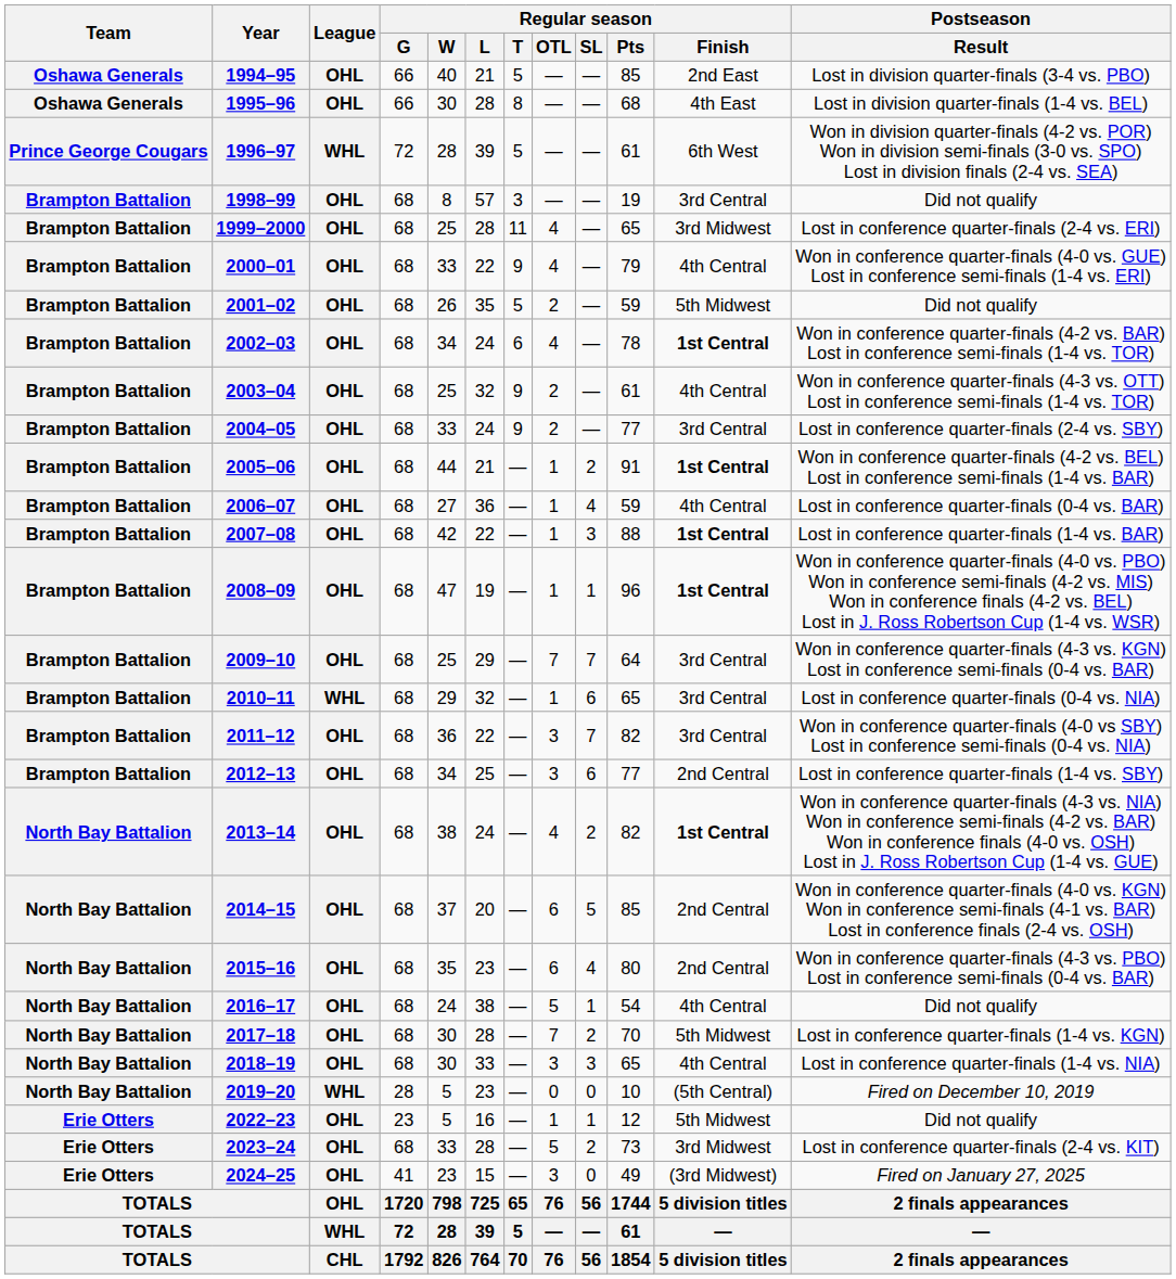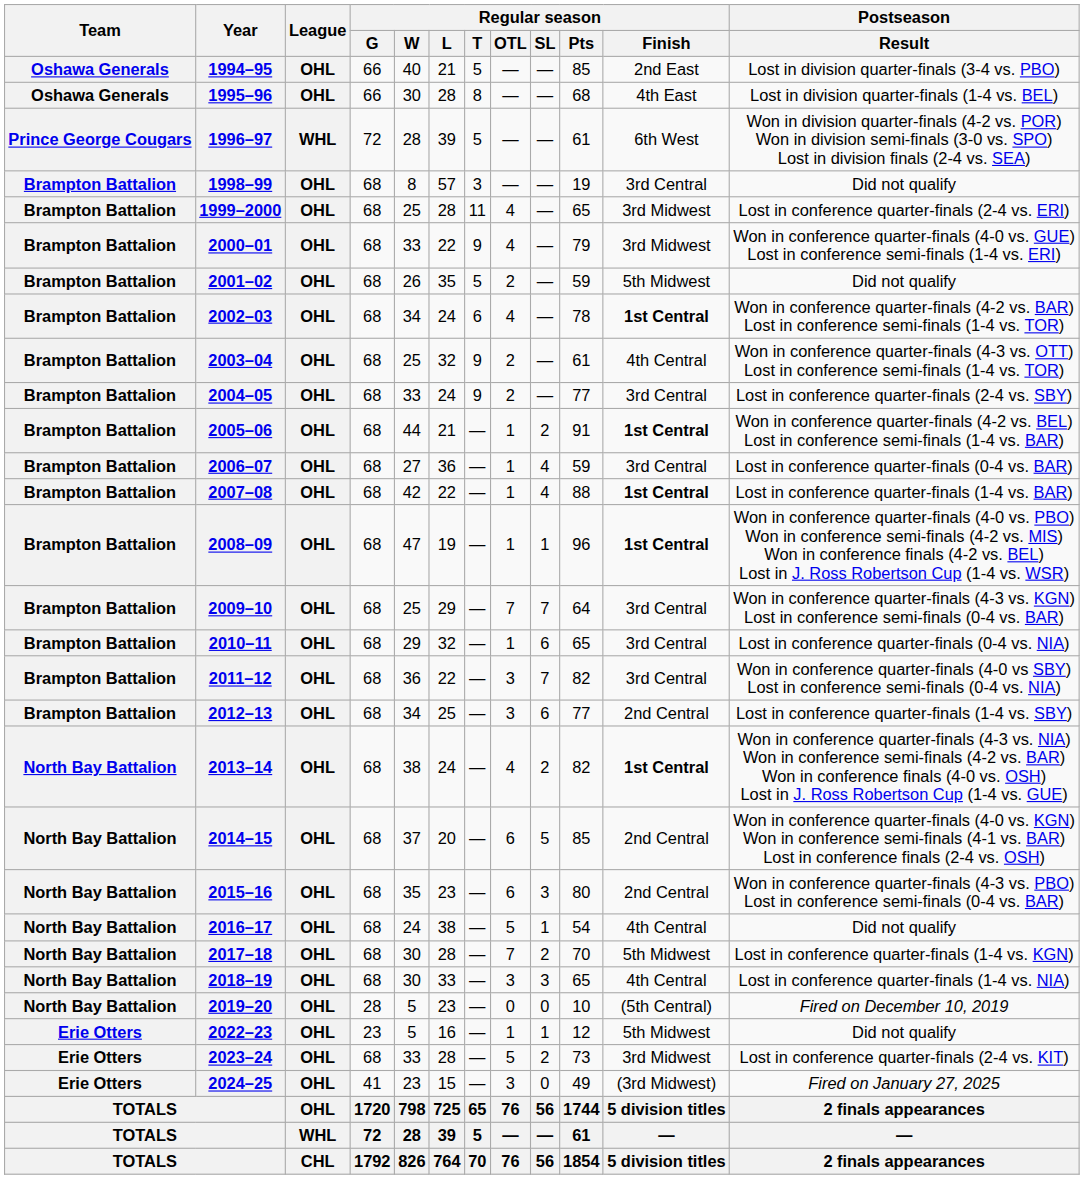 <table class="wikitable" style="font-size: 95%; text-align:centre;">
 <tr>
 <th rowspan="2">Team</th>
 <th rowspan="2">Year</th>
 <th rowspan="2">League</th>
 <th colspan="8">Regular season</th>
 <th colspan="1">Postseason</th>
 </tr>
 <tr>
 <th>G</th>
 <th>W</th>
 <th>L</th>
 <th>T</th>
 <th>OTL</th>
 <th>SL</th>
 <th>Pts</th>
 <th>Finish</th>
 <th>Result</th>
 </tr>
 <tr align="center">
 <th><a href='#'>Oshawa Generals</a></th>
 <th><a href='#'>1994–95</a></th>
 <th>OHL</th>
 <td>66</td>
 <td>40</td>
 <td>21</td>
 <td>5</td>
 <td>—</td>
 <td>—</td>
 <td>85</td>
 <td>2nd East</td>
 <td>Lost in division quarter-finals (3-4 vs. <a href='#'>PBO</a>)</td>
 </tr>
 <tr align="center">
 <th>Oshawa Generals</th>
 <th><a href='#'>1995–96</a></th>
 <th>OHL</th>
 <td>66</td>
 <td>30</td>
 <td>28</td>
 <td>8</td>
 <td>—</td>
 <td>—</td>
 <td>68</td>
 <td>4th East</td>
 <td>Lost in division quarter-finals (1-4 vs. <a href='#'>BEL</a>)</td>
 </tr>
 <tr align="center">
 <th><a href='#'>Prince George Cougars</a></th>
 <th><a href='#'>1996–97</a></th>
 <th>WHL</th>
 <td>72</td>
 <td>28</td>
 <td>39</td>
 <td>5</td>
 <td>—</td>
 <td>—</td>
 <td>61</td>
 <td>6th West</td>
 <td>Won in division quarter-finals (4-2 vs. <a href='#'>POR</a>) <br> Won in division semi-finals (3-0 vs. <a href='#'>SPO</a>) <br> Lost in division finals (2-4 vs. <a href='#'>SEA</a>)</td>
 </tr>
 <tr align="center">
 <th><a href='#'>Brampton Battalion</a></th>
 <th><a href='#'>1998–99</a></th>
 <th>OHL</th>
 <td>68</td>
 <td>8</td>
 <td>57</td>
 <td>3</td>
 <td>—</td>
 <td>—</td>
 <td>19</td>
 <td>3rd Central</td>
 <td>Did not qualify</td>
 </tr>
 <tr align="center">
 <th>Brampton Battalion</th>
 <th><a href='#'>1999–2000</a></th>
 <th>OHL</th>
 <td>68</td>
 <td>25</td>
 <td>28</td>
 <td>11</td>
 <td>4</td>
 <td>—</td>
 <td>65</td>
 <td>3rd Midwest</td>
 <td>Lost in conference quarter-finals (2-4 vs. <a href='#'>ERI</a>)</td>
 </tr>
 <tr align="center">
 <th>Brampton Battalion</th>
 <th><a href='#'>2000–01</a></th>
 <th>OHL</th>
 <td>68</td>
 <td>33</td>
 <td>22</td>
 <td>9</td>
 <td>4</td>
 <td>—</td>
 <td>79</td>
-<td>4th Central</td>
+<td>3rd Midwest</td>
 <td>Won in conference quarter-finals (4-0 vs. <a href='#'>GUE</a>) <br> Lost in conference semi-finals (1-4 vs. <a href='#'>ERI</a>)</td>
 </tr>
 <tr align="center">
 <th>Brampton Battalion</th>
 <th><a href='#'>2001–02</a></th>
 <th>OHL</th>
 <td>68</td>
 <td>26</td>
 <td>35</td>
 <td>5</td>
 <td>2</td>
 <td>—</td>
 <td>59</td>
 <td>5th Midwest</td>
 <td>Did not qualify</td>
 </tr>
 <tr align="center">
 <th>Brampton Battalion</th>
 <th><a href='#'>2002–03</a></th>
 <th>OHL</th>
 <td>68</td>
 <td>34</td>
 <td>24</td>
 <td>6</td>
 <td>4</td>
 <td>—</td>
 <td>78</td>
 <td><strong>1st Central</strong></td>
 <td>Won in conference quarter-finals (4-2 vs. <a href='#'>BAR</a>) <br> Lost in conference semi-finals (1-4 vs. <a href='#'>TOR</a>)</td>
 </tr>
 <tr align="center">
 <th>Brampton Battalion</th>
 <th><a href='#'>2003–04</a></th>
 <th>OHL</th>
 <td>68</td>
 <td>25</td>
 <td>32</td>
 <td>9</td>
 <td>2</td>
 <td>—</td>
 <td>61</td>
 <td>4th Central</td>
 <td>Won in conference quarter-finals (4-3 vs. <a href='#'>OTT</a>) <br> Lost in conference semi-finals (1-4 vs. <a href='#'>TOR</a>)</td>
 </tr>
 <tr align="center">
 <th>Brampton Battalion</th>
 <th><a href='#'>2004–05</a></th>
 <th>OHL</th>
 <td>68</td>
 <td>33</td>
 <td>24</td>
 <td>9</td>
 <td>2</td>
 <td>—</td>
 <td>77</td>
 <td>3rd Central</td>
 <td>Lost in conference quarter-finals (2-4 vs. <a href='#'>SBY</a>)</td>
 </tr>
 <tr align="center">
 <th>Brampton Battalion</th>
 <th><a href='#'>2005–06</a></th>
 <th>OHL</th>
 <td>68</td>
 <td>44</td>
 <td>21</td>
 <td>—</td>
 <td>1</td>
 <td>2</td>
 <td>91</td>
 <td><strong>1st Central</strong></td>
 <td>Won in conference quarter-finals (4-2 vs. <a href='#'>BEL</a>) <br> Lost in conference semi-finals (1-4 vs. <a href='#'>BAR</a>)</td>
 </tr>
 <tr align="center">
 <th>Brampton Battalion</th>
 <th><a href='#'>2006–07</a></th>
 <th>OHL</th>
 <td>68</td>
 <td>27</td>
 <td>36</td>
 <td>—</td>
 <td>1</td>
 <td>4</td>
 <td>59</td>
-<td>4th Central</td>
+<td>3rd Central</td>
 <td>Lost in conference quarter-finals (0-4 vs. <a href='#'>BAR</a>)</td>
 </tr>
 <tr align="center">
 <th>Brampton Battalion</th>
 <th><a href='#'>2007–08</a></th>
 <th>OHL</th>
 <td>68</td>
 <td>42</td>
 <td>22</td>
 <td>—</td>
 <td>1</td>
-<td>3</td>
+<td>4</td>
 <td>88</td>
 <td><strong>1st Central</strong></td>
 <td>Lost in conference quarter-finals (1-4 vs. <a href='#'>BAR</a>)</td>
 </tr>
 <tr align="center">
 <th>Brampton Battalion</th>
 <th><a href='#'>2008–09</a></th>
 <th>OHL</th>
 <td>68</td>
 <td>47</td>
 <td>19</td>
 <td>—</td>
 <td>1</td>
 <td>1</td>
 <td>96</td>
 <td><strong>1st Central</strong></td>
 <td>Won in conference quarter-finals (4-0 vs. <a href='#'>PBO</a>) <br> Won in conference semi-finals (4-2 vs. <a href='#'>MIS</a>) <br> Won in conference finals (4-2 vs. <a href='#'>BEL</a>) <br> Lost in <a href='#'>J. Ross Robertson Cup</a> (1-4 vs. <a href='#'>WSR</a>)</td>
 </tr>
 <tr align="center">
 <th>Brampton Battalion</th>
 <th><a href='#'>2009–10</a></th>
 <th>OHL</th>
 <td>68</td>
 <td>25</td>
 <td>29</td>
 <td>—</td>
 <td>7</td>
 <td>7</td>
 <td>64</td>
 <td>3rd Central</td>
 <td>Won in conference quarter-finals (4-3 vs. <a href='#'>KGN</a>) <br> Lost in conference semi-finals (0-4 vs. <a href='#'>BAR</a>)</td>
 </tr>
 <tr align="center">
 <th>Brampton Battalion</th>
 <th><a href='#'>2010–11</a></th>
-<th>WHL</th>
+<th>OHL</th>
 <td>68</td>
 <td>29</td>
 <td>32</td>
 <td>—</td>
 <td>1</td>
 <td>6</td>
 <td>65</td>
 <td>3rd Central</td>
 <td>Lost in conference quarter-finals (0-4 vs. <a href='#'>NIA</a>)</td>
 </tr>
 <tr align="center">
 <th>Brampton Battalion</th>
 <th><a href='#'>2011–12</a></th>
 <th>OHL</th>
 <td>68</td>
 <td>36</td>
 <td>22</td>
 <td>—</td>
 <td>3</td>
 <td>7</td>
 <td>82</td>
 <td>3rd Central</td>
 <td>Won in conference quarter-finals (4-0 vs <a href='#'>SBY</a>) <br> Lost in conference semi-finals (0-4 vs. <a href='#'>NIA</a>)</td>
 </tr>
 <tr align="center">
 <th>Brampton Battalion</th>
 <th><a href='#'>2012–13</a></th>
 <th>OHL</th>
 <td>68</td>
 <td>34</td>
 <td>25</td>
 <td>—</td>
 <td>3</td>
 <td>6</td>
 <td>77</td>
 <td>2nd Central</td>
 <td>Lost in conference quarter-finals (1-4 vs. <a href='#'>SBY</a>)</td>
 </tr>
 <tr align="center">
 <th><a href='#'>North Bay Battalion</a></th>
 <th><a href='#'>2013–14</a></th>
 <th>OHL</th>
 <td>68</td>
 <td>38</td>
 <td>24</td>
 <td>—</td>
 <td>4</td>
 <td>2</td>
 <td>82</td>
 <td><strong>1st Central</strong></td>
 <td>Won in conference quarter-finals (4-3 vs. <a href='#'>NIA</a>) <br> Won in conference semi-finals (4-2 vs. <a href='#'>BAR</a>) <br> Won in conference finals (4-0 vs. <a href='#'>OSH</a>) <br> Lost in <a href='#'>J. Ross Robertson Cup</a> (1-4 vs. <a href='#'>GUE</a>)</td>
 </tr>
 <tr align="center">
 <th>North Bay Battalion</th>
 <th><a href='#'>2014–15</a></th>
 <th>OHL</th>
 <td>68</td>
 <td>37</td>
 <td>20</td>
 <td>—</td>
 <td>6</td>
 <td>5</td>
 <td>85</td>
 <td>2nd Central</td>
 <td>Won in conference quarter-finals (4-0 vs. <a href='#'>KGN</a>) <br> Won in conference semi-finals (4-1 vs. <a href='#'>BAR</a>) <br> Lost in conference finals (2-4 vs. <a href='#'>OSH</a>)</td>
 </tr>
 <tr align="center">
 <th>North Bay Battalion</th>
 <th><a href='#'>2015–16</a></th>
 <th>OHL</th>
 <td>68</td>
 <td>35</td>
 <td>23</td>
 <td>—</td>
 <td>6</td>
-<td>4</td>
+<td>3</td>
 <td>80</td>
 <td>2nd Central</td>
 <td>Won in conference quarter-finals (4-3 vs. <a href='#'>PBO</a>) <br> Lost in conference semi-finals (0-4 vs. <a href='#'>BAR</a>)</td>
 </tr>
 <tr align="center">
 <th>North Bay Battalion</th>
 <th><a href='#'>2016–17</a></th>
 <th>OHL</th>
 <td>68</td>
 <td>24</td>
 <td>38</td>
 <td>—</td>
 <td>5</td>
 <td>1</td>
 <td>54</td>
 <td>4th Central</td>
 <td>Did not qualify</td>
 </tr>
 <tr align="center">
 <th>North Bay Battalion</th>
 <th><a href='#'>2017–18</a></th>
 <th>OHL</th>
 <td>68</td>
 <td>30</td>
 <td>28</td>
 <td>—</td>
 <td>7</td>
 <td>2</td>
 <td>70</td>
 <td>5th Midwest</td>
 <td>Lost in conference quarter-finals (1-4 vs. <a href='#'>KGN</a>)</td>
 </tr>
 <tr align="center">
 <th>North Bay Battalion</th>
 <th><a href='#'>2018–19</a></th>
 <th>OHL</th>
 <td>68</td>
 <td>30</td>
 <td>33</td>
 <td>—</td>
 <td>3</td>
 <td>3</td>
 <td>65</td>
 <td>4th Central</td>
 <td>Lost in conference quarter-finals (1-4 vs. <a href='#'>NIA</a>)</td>
 </tr>
 <tr align="center">
 <th>North Bay Battalion</th>
 <th><a href='#'>2019–20</a></th>
-<th>WHL</th>
+<th>OHL</th>
 <td>28</td>
 <td>5</td>
 <td>23</td>
 <td>—</td>
 <td>0</td>
 <td>0</td>
 <td>10</td>
 <td>(5th Central)</td>
 <td><em>Fired on December 10, 2019</em></td>
 </tr>
 <tr align="center">
 <th><a href='#'>Erie Otters</a></th>
 <th><a href='#'>2022–23</a></th>
 <th>OHL</th>
 <td>23</td>
 <td>5</td>
 <td>16</td>
 <td>—</td>
 <td>1</td>
 <td>1</td>
 <td>12</td>
 <td>5th Midwest</td>
 <td>Did not qualify</td>
 </tr>
 <tr align="center">
 <th>Erie Otters</th>
 <th><a href='#'>2023–24</a></th>
 <th>OHL</th>
 <td>68</td>
 <td>33</td>
 <td>28</td>
 <td>—</td>
 <td>5</td>
 <td>2</td>
 <td>73</td>
 <td>3rd Midwest</td>
 <td>Lost in conference quarter-finals (2-4 vs. <a href='#'>KIT</a>)</td>
 </tr>
 <tr align="center">
 <th>Erie Otters</th>
 <th><a href='#'>2024–25</a></th>
 <th>OHL</th>
 <td>41</td>
 <td>23</td>
 <td>15</td>
 <td>—</td>
 <td>3</td>
 <td>0</td>
 <td>49</td>
 <td>(3rd Midwest)</td>
 <td><em>Fired on January 27, 2025</em></td>
 </tr>
 <tr align="centre" bgcolor="#dddddd">
 <th colspan="2">TOTALS</th>
 <th>OHL</th>
 <th>1720</th>
 <th>798</th>
 <th>725</th>
 <th>65</th>
 <th>76</th>
 <th>56</th>
 <th>1744</th>
 <th>5 division titles</th>
 <th>2 finals appearances</th>
 </tr>
 <tr align="centre" bgcolor="#dddddd">
 <th colspan="2">TOTALS</th>
 <th>WHL</th>
 <th>72</th>
 <th>28</th>
 <th>39</th>
 <th>5</th>
 <th>—</th>
 <th>—</th>
 <th>61</th>
 <th>—</th>
 <th>—</th>
 </tr>
 <tr align="centre" bgcolor="#dddddd">
 <th colspan="2">TOTALS</th>
 <th>CHL</th>
 <th>1792</th>
 <th>826</th>
 <th>764</th>
 <th>70</th>
 <th>76</th>
 <th>56</th>
 <th>1854</th>
 <th>5 division titles</th>
 <th>2 finals appearances</th>
 </tr>
 </table>
